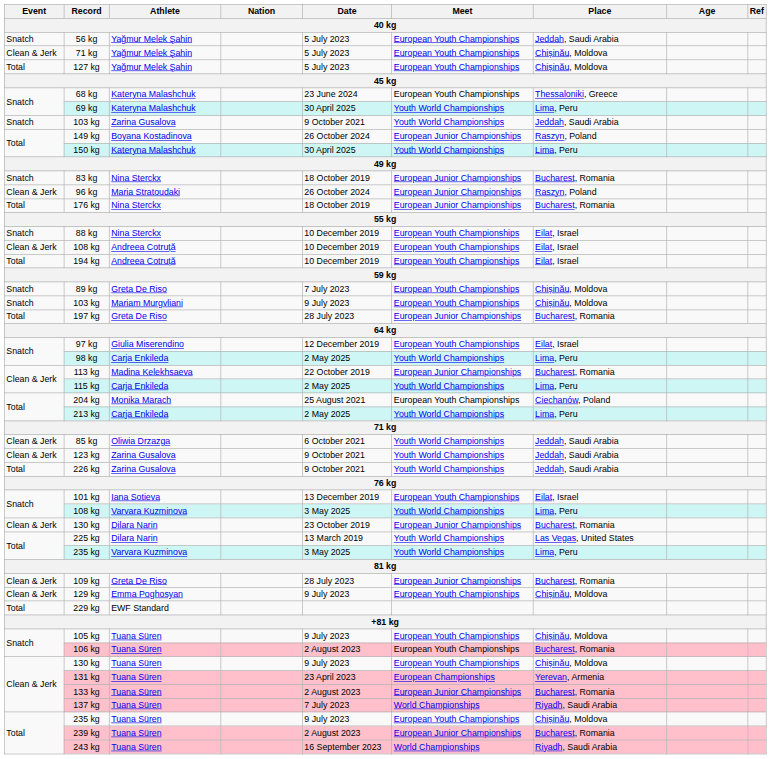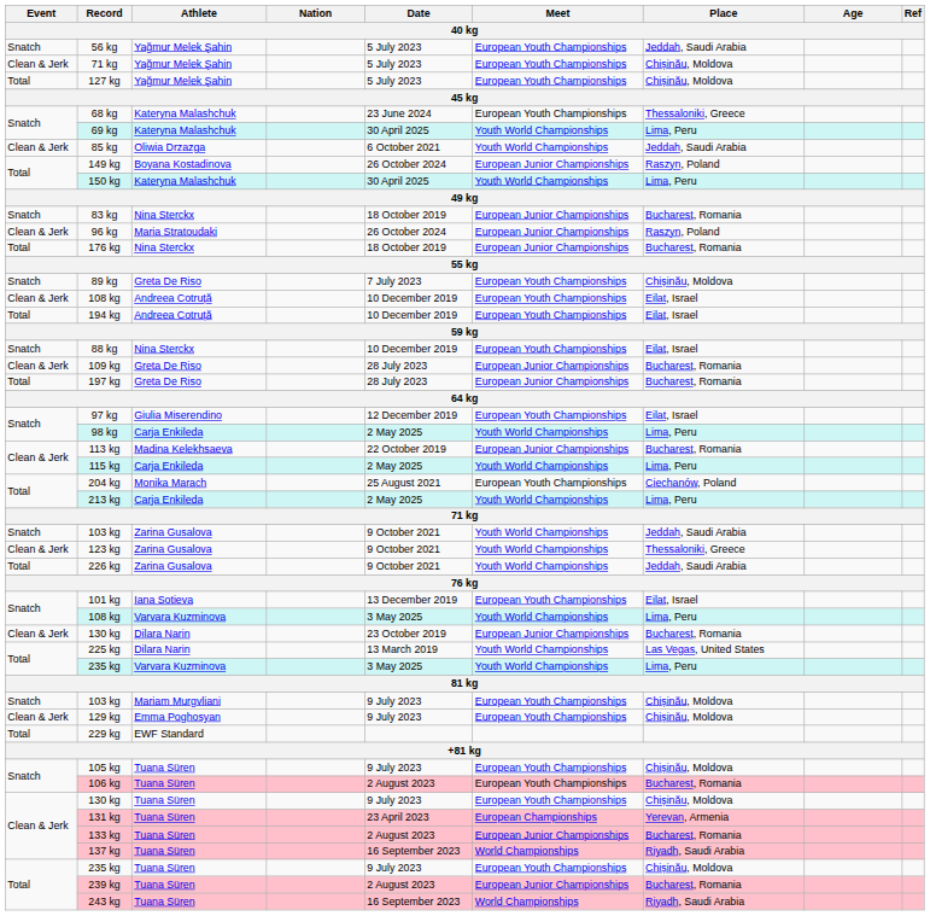 <table class="wikitable" style="font-size:90%;">
 <tr>
 <th width=8%>Event</th>
 <th width=6%>Record</th>
 <th width=15%>Athlete</th>
 <th width=11%>Nation</th>
 <th width=12%>Date</th>
 <th width=19%>Meet</th>
 <th width=18%>Place</th>
 <th width=11%>Age</th>
 <th>Ref</th>
 </tr>
 <tr bgcolor="#DDDDDD">
 <th colspan="9">40 kg</th>
 </tr>
 <tr>
 <td>Snatch</td>
 <td align=center>56 kg</td>
 <td><a href='#'>Yağmur Melek Şahin</a></td>
 <td></td>
 <td>5 July 2023</td>
 <td><a href='#'>European Youth Championships</a></td>
 <td><a href='#'>Jeddah</a>, Saudi Arabia</td>
 <td></td>
 <td></td>
 </tr>
 <tr>
 <td>Clean & Jerk</td>
 <td align=center>71 kg</td>
 <td><a href='#'>Yağmur Melek Şahin</a></td>
 <td></td>
 <td>5 July 2023</td>
 <td><a href='#'>European Youth Championships</a></td>
 <td><a href='#'>Chișinău</a>, Moldova</td>
 <td></td>
 <td></td>
 </tr>
 <tr>
 <td>Total</td>
 <td align=center>127 kg</td>
 <td><a href='#'>Yağmur Melek Şahin</a></td>
 <td></td>
 <td>5 July 2023</td>
 <td><a href='#'>European Youth Championships</a></td>
 <td><a href='#'>Chișinău</a>, Moldova</td>
 <td></td>
 <td></td>
 </tr>
 <tr bgcolor="#DDDDDD">
 <th colspan="9">45 kg</th>
 </tr>
 <tr>
 <td rowspan=2>Snatch</td>
 <td align=center>68 kg</td>
 <td><a href='#'>Kateryna Malashchuk</a></td>
 <td></td>
 <td>23 June 2024</td>
 <td>European Youth Championships</td>
 <td><a href='#'>Thessaloniki</a>, Greece</td>
 <td></td>
 <td></td>
 </tr>
 <tr bgcolor=#CEF6F5>
 <td align=center>69 kg</td>
 <td><a href='#'>Kateryna Malashchuk</a></td>
 <td></td>
 <td>30 April 2025</td>
 <td><a href='#'>Youth World Championships</a></td>
 <td><a href='#'>Lima</a>, Peru</td>
 <td></td>
 <td></td>
 </tr>
 <tr>
-<td>Snatch</td>
-<td align=center>103 kg</td>
-<td><a href='#'>Zarina Gusalova</a></td>
+<td>Clean & Jerk</td>
+<td align=center>85 kg</td>
+<td><a href='#'>Oliwia Drzazga</a></td>
 <td></td>
-<td>9 October 2021</td>
+<td>6 October 2021</td>
 <td><a href='#'>Youth World Championships</a></td>
 <td><a href='#'>Jeddah</a>, Saudi Arabia</td>
 <td></td>
 <td></td>
 </tr>
 <tr>
 <td rowspan=2>Total</td>
 <td align=center>149 kg</td>
 <td><a href='#'>Boyana Kostadinova</a></td>
 <td></td>
 <td>26 October 2024</td>
 <td><a href='#'>European Junior Championships</a></td>
 <td><a href='#'>Raszyn</a>, Poland</td>
 <td></td>
 <td></td>
 </tr>
 <tr bgcolor=#CEF6F5>
 <td align=center>150 kg</td>
 <td><a href='#'>Kateryna Malashchuk</a></td>
 <td></td>
 <td>30 April 2025</td>
 <td><a href='#'>Youth World Championships</a></td>
 <td><a href='#'>Lima</a>, Peru</td>
 <td></td>
 <td></td>
 </tr>
 <tr bgcolor="#DDDDDD">
 <th colspan="9">49 kg</th>
 </tr>
 <tr>
 <td>Snatch</td>
 <td align=center>83 kg</td>
 <td><a href='#'>Nina Sterckx</a></td>
 <td></td>
 <td>18 October 2019</td>
 <td><a href='#'>European Junior Championships</a></td>
 <td><a href='#'>Bucharest</a>, Romania</td>
 <td></td>
 <td></td>
 </tr>
 <tr>
 <td>Clean & Jerk</td>
 <td align=center>96 kg</td>
 <td><a href='#'>Maria Stratoudaki</a></td>
 <td></td>
 <td>26 October 2024</td>
 <td><a href='#'>European Junior Championships</a></td>
 <td><a href='#'>Raszyn</a>, Poland</td>
 <td></td>
 <td></td>
 </tr>
 <tr>
 <td>Total</td>
 <td align=center>176 kg</td>
 <td><a href='#'>Nina Sterckx</a></td>
 <td></td>
 <td>18 October 2019</td>
 <td><a href='#'>European Junior Championships</a></td>
 <td><a href='#'>Bucharest</a>, Romania</td>
 <td></td>
 <td></td>
 </tr>
 <tr bgcolor="#DDDDDD">
 <th colspan="9">55 kg</th>
 </tr>
 <tr>
 <td>Snatch</td>
-<td align=center>88 kg</td>
-<td><a href='#'>Nina Sterckx</a></td>
+<td align=center>89 kg</td>
+<td><a href='#'>Greta De Riso</a></td>
 <td></td>
-<td>10 December 2019</td>
+<td>7 July 2023</td>
 <td><a href='#'>European Youth Championships</a></td>
-<td><a href='#'>Eilat</a>, Israel</td>
+<td><a href='#'>Chișinău</a>, Moldova</td>
 <td></td>
 <td></td>
 </tr>
 <tr>
 <td>Clean & Jerk</td>
 <td align=center>108 kg</td>
 <td><a href='#'>Andreea Cotruță</a></td>
 <td></td>
 <td>10 December 2019</td>
 <td><a href='#'>European Youth Championships</a></td>
 <td><a href='#'>Eilat</a>, Israel</td>
 <td></td>
 <td></td>
 </tr>
 <tr>
 <td>Total</td>
 <td align=center>194 kg</td>
 <td><a href='#'>Andreea Cotruță</a></td>
 <td></td>
 <td>10 December 2019</td>
 <td><a href='#'>European Youth Championships</a></td>
 <td><a href='#'>Eilat</a>, Israel</td>
 <td></td>
 <td></td>
 </tr>
 <tr bgcolor="#DDDDDD">
 <th colspan="9">59 kg</th>
 </tr>
 <tr>
 <td>Snatch</td>
-<td align=center>89 kg</td>
-<td><a href='#'>Greta De Riso</a></td>
+<td align=center>88 kg</td>
+<td><a href='#'>Nina Sterckx</a></td>
 <td></td>
-<td>7 July 2023</td>
+<td>10 December 2019</td>
 <td><a href='#'>European Youth Championships</a></td>
-<td><a href='#'>Chișinău</a>, Moldova</td>
+<td><a href='#'>Eilat</a>, Israel</td>
 <td></td>
 <td></td>
 </tr>
 <tr>
-<td>Snatch</td>
-<td align=center>103 kg</td>
-<td><a href='#'>Mariam Murgvliani</a></td>
+<td>Clean & Jerk</td>
+<td align=center>109 kg</td>
+<td><a href='#'>Greta De Riso</a></td>
 <td></td>
-<td>9 July 2023</td>
-<td><a href='#'>European Youth Championships</a></td>
-<td><a href='#'>Chișinău</a>, Moldova</td>
+<td>28 July 2023</td>
+<td><a href='#'>European Junior Championships</a></td>
+<td><a href='#'>Bucharest</a>, Romania</td>
 <td></td>
 <td></td>
 </tr>
 <tr>
 <td>Total</td>
 <td align=center>197 kg</td>
 <td><a href='#'>Greta De Riso</a></td>
 <td></td>
 <td>28 July 2023</td>
 <td><a href='#'>European Junior Championships</a></td>
 <td><a href='#'>Bucharest</a>, Romania</td>
 <td></td>
 <td></td>
 </tr>
 <tr bgcolor="#DDDDDD">
 <th colspan="9">64 kg</th>
 </tr>
 <tr>
 <td rowspan=2>Snatch</td>
 <td align=center>97 kg</td>
 <td><a href='#'>Giulia Miserendino</a></td>
 <td></td>
 <td>12 December 2019</td>
 <td><a href='#'>European Youth Championships</a></td>
 <td><a href='#'>Eilat</a>, Israel</td>
 <td></td>
 <td></td>
 </tr>
 <tr bgcolor=#CEF6F5>
 <td align=center>98 kg</td>
 <td><a href='#'>Carja Enkileda</a></td>
 <td></td>
 <td>2 May 2025</td>
 <td><a href='#'>Youth World Championships</a></td>
 <td><a href='#'>Lima</a>, Peru</td>
 <td></td>
 <td></td>
 </tr>
 <tr>
 <td rowspan=2>Clean & Jerk</td>
 <td align=center>113 kg</td>
 <td><a href='#'>Madina Kelekhsaeva</a></td>
 <td></td>
 <td>22 October 2019</td>
 <td><a href='#'>European Junior Championships</a></td>
 <td><a href='#'>Bucharest</a>, Romania</td>
 <td></td>
 <td></td>
 </tr>
 <tr bgcolor=#CEF6F5>
 <td align=center>115 kg</td>
 <td><a href='#'>Carja Enkileda</a></td>
 <td></td>
 <td>2 May 2025</td>
 <td><a href='#'>Youth World Championships</a></td>
 <td><a href='#'>Lima</a>, Peru</td>
 <td></td>
 <td></td>
 </tr>
 <tr>
 <td rowspan=2>Total</td>
 <td align=center>204 kg</td>
 <td><a href='#'>Monika Marach</a></td>
 <td></td>
 <td>25 August 2021</td>
 <td>European Youth Championships</td>
 <td><a href='#'>Ciechanów</a>, Poland</td>
 <td></td>
 <td></td>
 </tr>
 <tr bgcolor=#CEF6F5>
 <td align=center>213 kg</td>
 <td><a href='#'>Carja Enkileda</a></td>
 <td></td>
 <td>2 May 2025</td>
 <td><a href='#'>Youth World Championships</a></td>
 <td><a href='#'>Lima</a>, Peru</td>
 <td></td>
 <td></td>
 </tr>
 <tr bgcolor="#DDDDDD">
 <th colspan="9">71 kg</th>
 </tr>
 <tr>
-<td>Clean & Jerk</td>
-<td align=center>85 kg</td>
-<td><a href='#'>Oliwia Drzazga</a></td>
+<td>Snatch</td>
+<td align=center>103 kg</td>
+<td><a href='#'>Zarina Gusalova</a></td>
 <td></td>
-<td>6 October 2021</td>
+<td>9 October 2021</td>
 <td><a href='#'>Youth World Championships</a></td>
 <td><a href='#'>Jeddah</a>, Saudi Arabia</td>
 <td></td>
 <td></td>
 </tr>
 <tr>
 <td>Clean & Jerk</td>
 <td align=center>123 kg</td>
 <td><a href='#'>Zarina Gusalova</a></td>
 <td></td>
 <td>9 October 2021</td>
 <td><a href='#'>Youth World Championships</a></td>
-<td><a href='#'>Jeddah</a>, Saudi Arabia</td>
+<td><a href='#'>Thessaloniki</a>, Greece</td>
 <td></td>
 <td></td>
 </tr>
 <tr>
 <td>Total</td>
 <td align=center>226 kg</td>
 <td><a href='#'>Zarina Gusalova</a></td>
 <td></td>
 <td>9 October 2021</td>
 <td><a href='#'>Youth World Championships</a></td>
 <td><a href='#'>Jeddah</a>, Saudi Arabia</td>
 <td></td>
 <td></td>
 </tr>
 <tr bgcolor="#DDDDDD">
 <th colspan="9">76 kg</th>
 </tr>
 <tr>
 <td rowspan=2>Snatch</td>
 <td align=center>101 kg</td>
 <td><a href='#'>Iana Sotieva</a></td>
 <td></td>
 <td>13 December 2019</td>
 <td><a href='#'>European Youth Championships</a></td>
 <td><a href='#'>Eilat</a>, Israel</td>
 <td></td>
 <td></td>
 </tr>
 <tr bgcolor=#CEF6F5>
 <td align=center>108 kg</td>
 <td><a href='#'>Varvara Kuzminova</a></td>
 <td> </td>
 <td>3 May 2025</td>
 <td><a href='#'>Youth World Championships</a></td>
 <td><a href='#'>Lima</a>, Peru</td>
 <td></td>
 <td></td>
 </tr>
 <tr>
 <td>Clean & Jerk</td>
 <td align=center>130 kg</td>
 <td><a href='#'>Dilara Narin</a></td>
 <td></td>
 <td>23 October 2019</td>
 <td><a href='#'>European Junior Championships</a></td>
 <td><a href='#'>Bucharest</a>, Romania</td>
 <td></td>
 <td></td>
 </tr>
 <tr>
 <td rowspan=2>Total</td>
 <td align=center>225 kg</td>
 <td><a href='#'>Dilara Narin</a></td>
 <td></td>
 <td>13 March 2019</td>
 <td><a href='#'>Youth World Championships</a></td>
 <td><a href='#'>Las Vegas</a>, United States</td>
 <td></td>
 <td></td>
 </tr>
 <tr bgcolor=#CEF6F5>
 <td align=center>235 kg</td>
 <td><a href='#'>Varvara Kuzminova</a></td>
 <td> </td>
 <td>3 May 2025</td>
 <td><a href='#'>Youth World Championships</a></td>
 <td><a href='#'>Lima</a>, Peru</td>
 <td></td>
 <td></td>
 </tr>
 <tr bgcolor="#DDDDDD">
 <th colspan="9">81 kg</th>
 </tr>
 <tr>
-<td>Clean & Jerk</td>
-<td align=center>109 kg</td>
-<td><a href='#'>Greta De Riso</a></td>
+<td>Snatch</td>
+<td align=center>103 kg</td>
+<td><a href='#'>Mariam Murgvliani</a></td>
 <td></td>
-<td>28 July 2023</td>
-<td><a href='#'>European Junior Championships</a></td>
-<td><a href='#'>Bucharest</a>, Romania</td>
+<td>9 July 2023</td>
+<td><a href='#'>European Youth Championships</a></td>
+<td><a href='#'>Chișinău</a>, Moldova</td>
 <td></td>
 <td></td>
 </tr>
 <tr>
 <td>Clean & Jerk</td>
 <td align=center>129 kg</td>
 <td><a href='#'>Emma Poghosyan</a></td>
 <td></td>
 <td>9 July 2023</td>
 <td><a href='#'>European Youth Championships</a></td>
 <td><a href='#'>Chișinău</a>, Moldova</td>
 <td></td>
 <td></td>
 </tr>
 <tr>
 <td>Total</td>
 <td align=center>229 kg</td>
 <td>EWF Standard</td>
 <td></td>
 <td></td>
 <td></td>
 <td></td>
 <td></td>
 <td></td>
 </tr>
 <tr bgcolor="#DDDDDD">
 <th colspan="9">+81 kg</th>
 </tr>
 <tr>
 <td rowspan=2>Snatch</td>
 <td align=center>105 kg</td>
 <td><a href='#'>Tuana Süren</a></td>
 <td></td>
 <td>9 July 2023</td>
 <td><a href='#'>European Youth Championships</a></td>
 <td><a href='#'>Chișinău</a>, Moldova</td>
 <td></td>
 <td></td>
 </tr>
 <tr style="background:pink">
 <td align=center>106 kg</td>
 <td><a href='#'>Tuana Süren</a></td>
 <td></td>
 <td>2 August 2023</td>
 <td>European Youth Championships</td>
 <td><a href='#'>Bucharest</a>, Romania</td>
 <td></td>
 <td></td>
 </tr>
 <tr>
 <td rowspan=4>Clean & Jerk</td>
 <td align=center>130 kg</td>
 <td><a href='#'>Tuana Süren</a></td>
 <td></td>
 <td>9 July 2023</td>
 <td><a href='#'>European Youth Championships</a></td>
 <td><a href='#'>Chișinău</a>, Moldova</td>
 <td></td>
 <td></td>
 </tr>
 <tr style="background:pink">
 <td align=center>131 kg</td>
 <td><a href='#'>Tuana Süren</a></td>
 <td></td>
 <td>23 April 2023</td>
 <td><a href='#'>European Championships</a></td>
 <td><a href='#'>Yerevan</a>, Armenia</td>
 <td></td>
 <td></td>
 </tr>
 <tr style="background:pink">
 <td align=center>133 kg</td>
 <td><a href='#'>Tuana Süren</a></td>
 <td></td>
 <td>2 August 2023</td>
 <td><a href='#'>European Junior Championships</a></td>
 <td><a href='#'>Bucharest</a>, Romania</td>
 <td></td>
 <td></td>
 </tr>
 <tr style="background:pink">
 <td align=center>137 kg</td>
 <td><a href='#'>Tuana Süren</a></td>
 <td></td>
-<td>7 July 2023</td>
+<td>16 September 2023</td>
 <td><a href='#'>World Championships</a></td>
 <td><a href='#'>Riyadh</a>, Saudi Arabia</td>
 <td></td>
 <td></td>
 </tr>
 <tr>
 <td rowspan=3>Total</td>
 <td align=center>235 kg</td>
 <td><a href='#'>Tuana Süren</a></td>
 <td></td>
 <td>9 July 2023</td>
 <td><a href='#'>European Youth Championships</a></td>
 <td><a href='#'>Chișinău</a>, Moldova</td>
 <td></td>
 <td></td>
 </tr>
 <tr style="background:pink">
 <td align=center>239 kg</td>
 <td><a href='#'>Tuana Süren</a></td>
 <td></td>
 <td>2 August 2023</td>
 <td><a href='#'>European Junior Championships</a></td>
 <td><a href='#'>Bucharest</a>, Romania</td>
 <td></td>
 <td></td>
 </tr>
 <tr style="background:pink">
 <td align=center>243 kg</td>
 <td><a href='#'>Tuana Süren</a></td>
 <td></td>
 <td>16 September 2023</td>
 <td><a href='#'>World Championships</a></td>
 <td><a href='#'>Riyadh</a>, Saudi Arabia</td>
 <td></td>
 <td></td>
 </tr>
 </table>
